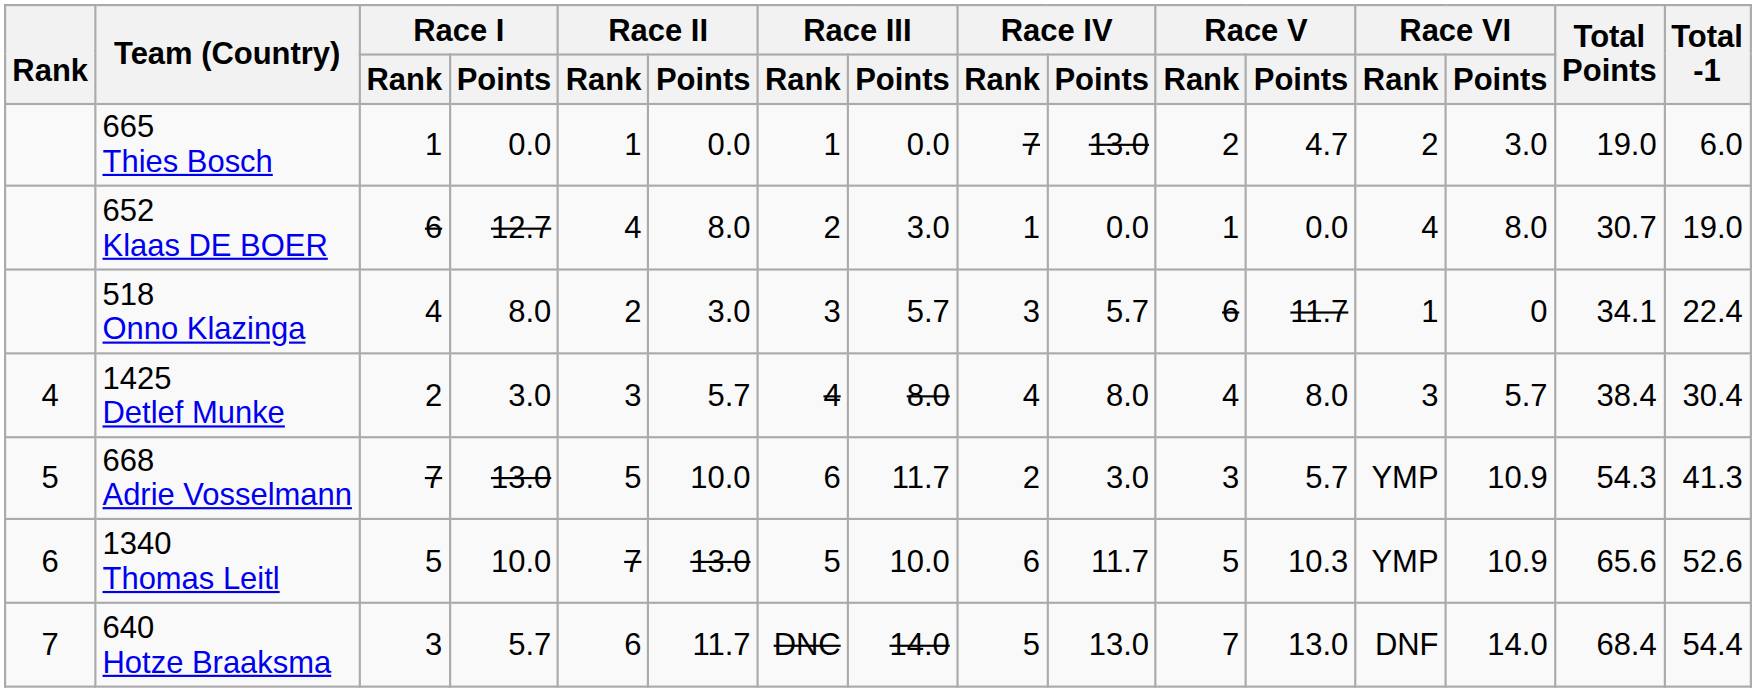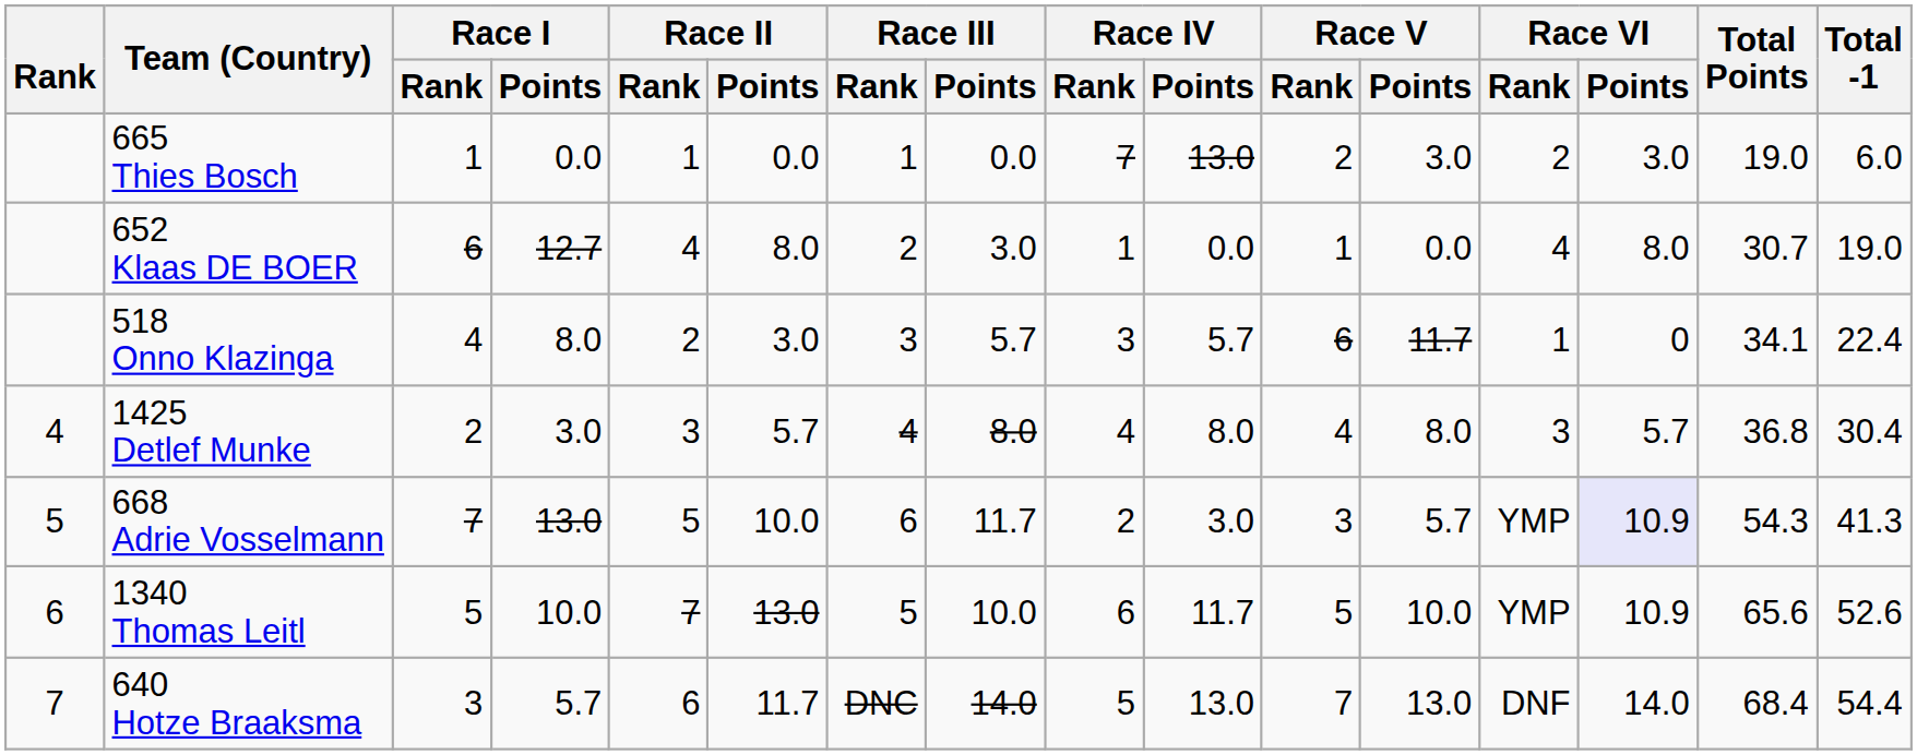 <table class="wikitable" style="text-align:right; font-size:90%">
 <tr>
 <th rowspan=2><br>Rank</th>
 <th rowspan=2>Team (Country)</th>
 <th colspan=2>Race I</th>
 <th colspan=2>Race II</th>
 <th colspan=2>Race III</th>
 <th colspan=2>Race IV</th>
 <th colspan=2>Race V</th>
 <th colspan=2>Race VI</th>
 <th rowspan=2>Total <br>Points <br></th>
 <th rowspan=2>Total<br>-1<br></th>
 </tr>
 <tr>
 <th>Rank</th>
 <th>Points</th>
 <th>Rank</th>
 <th>Points</th>
 <th>Rank</th>
 <th>Points</th>
 <th>Rank</th>
 <th>Points</th>
 <th>Rank</th>
 <th>Points</th>
 <th>Rank</th>
 <th>Points</th>
 </tr>
 <tr>
 <td align=center></td>
 <td align=left> 665<br> <a href='#'>Thies Bosch</a></td>
 <td>1</td>
 <td>0.0</td>
 <td>1</td>
 <td>0.0</td>
 <td>1</td>
 <td>0.0</td>
 <td><s>7</s></td>
 <td><s>13.0</s></td>
 <td>2</td>
-<td>4.7</td>
+<td>3.0</td>
 <td>2</td>
 <td>3.0</td>
 <td>19.0</td>
 <td>6.0</td>
 </tr>
 <tr>
 <td align=center></td>
 <td align=left> 652<br> <a href='#'>Klaas DE BOER</a></td>
 <td><s>6</s></td>
 <td><s>12.7</s></td>
 <td>4</td>
 <td>8.0</td>
 <td>2</td>
 <td>3.0</td>
 <td>1</td>
 <td>0.0</td>
 <td>1</td>
 <td>0.0</td>
 <td>4</td>
 <td>8.0</td>
 <td>30.7</td>
 <td>19.0</td>
 </tr>
 <tr>
 <td align=center></td>
 <td align=left> 518<br> <a href='#'>Onno Klazinga</a></td>
 <td>4</td>
 <td>8.0</td>
 <td>2</td>
 <td>3.0</td>
 <td>3</td>
 <td>5.7</td>
 <td>3</td>
 <td>5.7</td>
 <td><s>6</s></td>
 <td><s>11.7</s></td>
 <td>1</td>
 <td>0</td>
 <td>34.1</td>
 <td>22.4</td>
 </tr>
 <tr>
 <td align=center>4</td>
 <td align=left> 1425<br> <a href='#'>Detlef Munke</a></td>
 <td>2</td>
 <td>3.0</td>
 <td>3</td>
 <td>5.7</td>
 <td><s>4</s></td>
 <td><s>8.0</s></td>
 <td>4</td>
 <td>8.0</td>
 <td>4</td>
 <td>8.0</td>
 <td>3</td>
 <td>5.7</td>
-<td>38.4</td>
+<td>36.8</td>
 <td>30.4</td>
 </tr>
 <tr>
 <td align=center>5</td>
 <td align=left> 668<br> <a href='#'>Adrie Vosselmann</a></td>
 <td><s>7</s></td>
 <td><s>13.0</s></td>
 <td>5</td>
 <td>10.0</td>
 <td>6</td>
 <td>11.7</td>
 <td>2</td>
 <td>3.0</td>
 <td>3</td>
 <td>5.7</td>
 <td>YMP</td>
-<td>10.9</td>
+<td style="background: lavender;">10.9</td>
 <td>54.3</td>
 <td>41.3</td>
 </tr>
 <tr>
 <td align=center>6</td>
 <td align=left> 1340<br> <a href='#'>Thomas Leitl</a></td>
 <td>5</td>
 <td>10.0</td>
 <td><s>7</s></td>
 <td><s>13.0</s></td>
 <td>5</td>
 <td>10.0</td>
 <td>6</td>
 <td>11.7</td>
 <td>5</td>
-<td>10.3</td>
+<td>10.0</td>
 <td>YMP</td>
 <td>10.9</td>
 <td>65.6</td>
 <td>52.6</td>
 </tr>
 <tr>
 <td align=center>7</td>
 <td align=left> 640<br> <a href='#'>Hotze Braaksma</a></td>
 <td>3</td>
 <td>5.7</td>
 <td>6</td>
 <td>11.7</td>
 <td><s>DNC</s></td>
 <td><s>14.0</s></td>
 <td>5</td>
 <td>13.0</td>
 <td>7</td>
 <td>13.0</td>
 <td>DNF</td>
 <td>14.0</td>
 <td>68.4</td>
 <td>54.4</td>
 </tr>
 </table>
